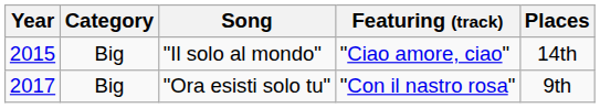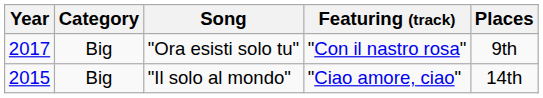 <table class="wikitable" style="text-align:center">
 <tr>
 <th>Year</th>
 <th>Category</th>
 <th>Song</th>
 <th>Featuring <small>(track)</small></th>
 <th>Places</th>
 </tr>
 <tr>
+<td><a href='#'>2017</a></td>
+<td>Big</td>
+<td align="left">"Ora esisti solo tu"</td>
+<td align="left">"<a href='#'>Con il nastro rosa</a>"</td>
+<td>9th</td>
+</tr>
+<tr>
 <td><a href='#'>2015</a></td>
 <td>Big</td>
 <td align="left">"Il solo al mondo"</td>
 <td align="left">"<a href='#'>Ciao amore, ciao</a>"</td>
 <td>14th</td>
 </tr>
-<tr>
-<td><a href='#'>2017</a></td>
-<td>Big</td>
-<td align="left">"Ora esisti solo tu"</td>
-<td align="left">"<a href='#'>Con il nastro rosa</a>"</td>
-<td>9th</td>
-</tr>
 </table>
